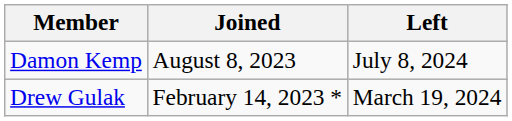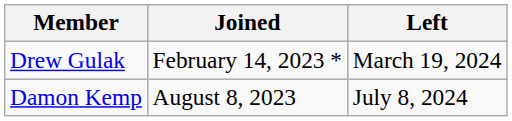 <table class="wikitable">
 <tr>
 <th>Member</th>
 <th>Joined</th>
 <th>Left</th>
 </tr>
 <tr>
+<td><a href='#'>Drew Gulak</a></td>
+<td>February 14, 2023 *</td>
+<td>March 19, 2024</td>
+</tr>
+<tr>
 <td><a href='#'>Damon Kemp</a></td>
 <td>August 8, 2023</td>
 <td>July 8, 2024</td>
 </tr>
-<tr>
-<td><a href='#'>Drew Gulak</a></td>
-<td>February 14, 2023 *</td>
-<td>March 19, 2024</td>
-</tr>
 </table>
